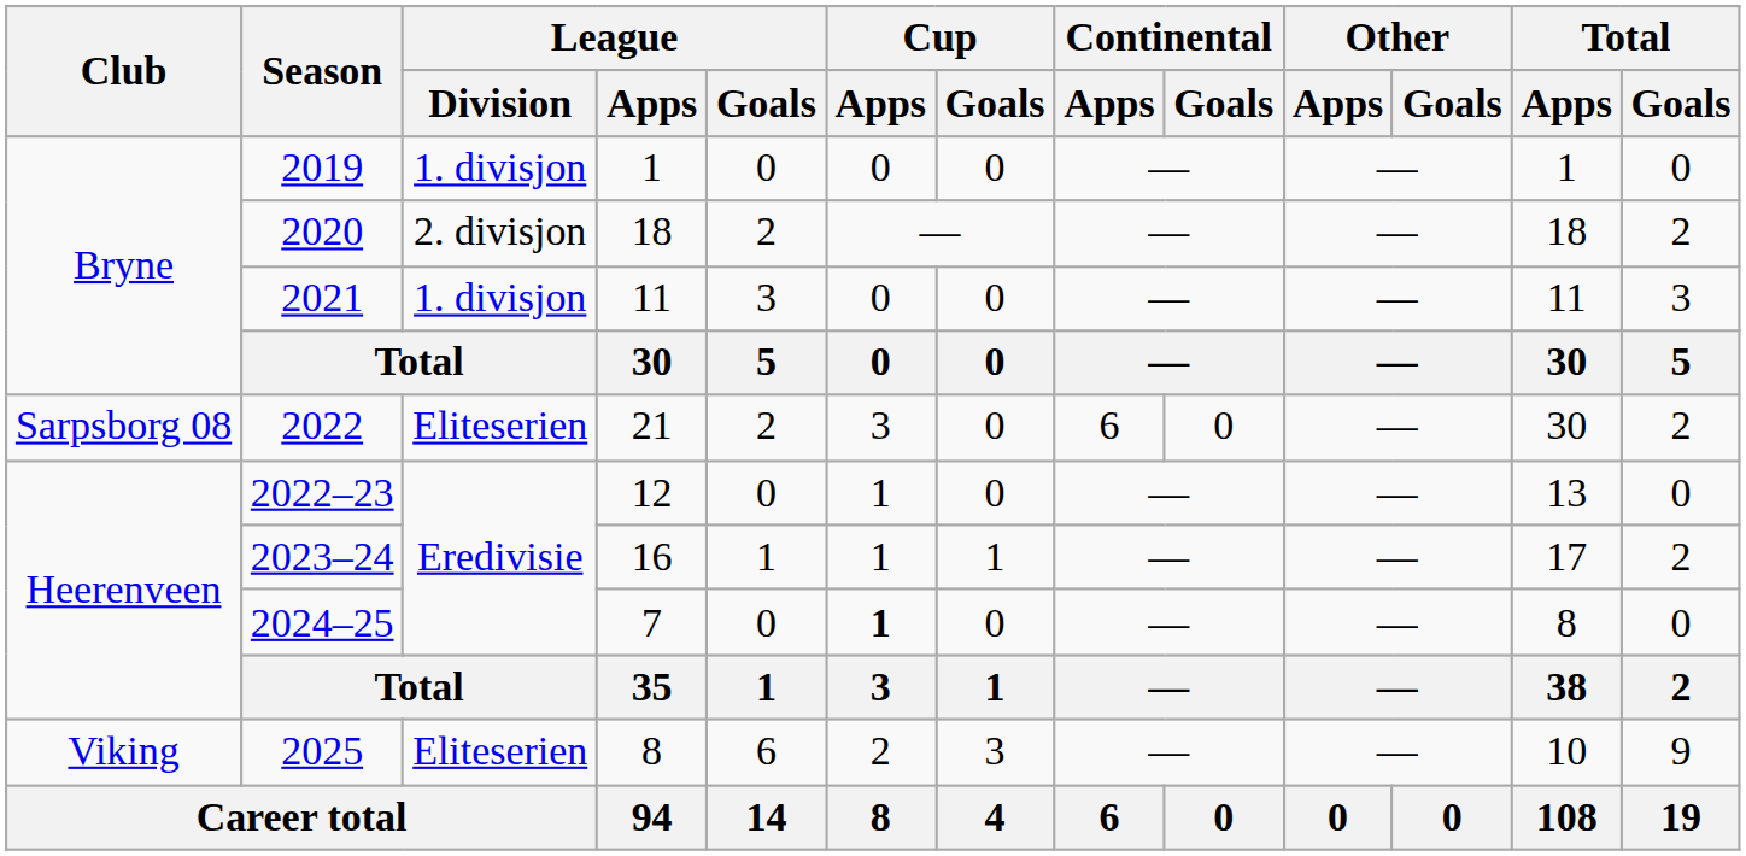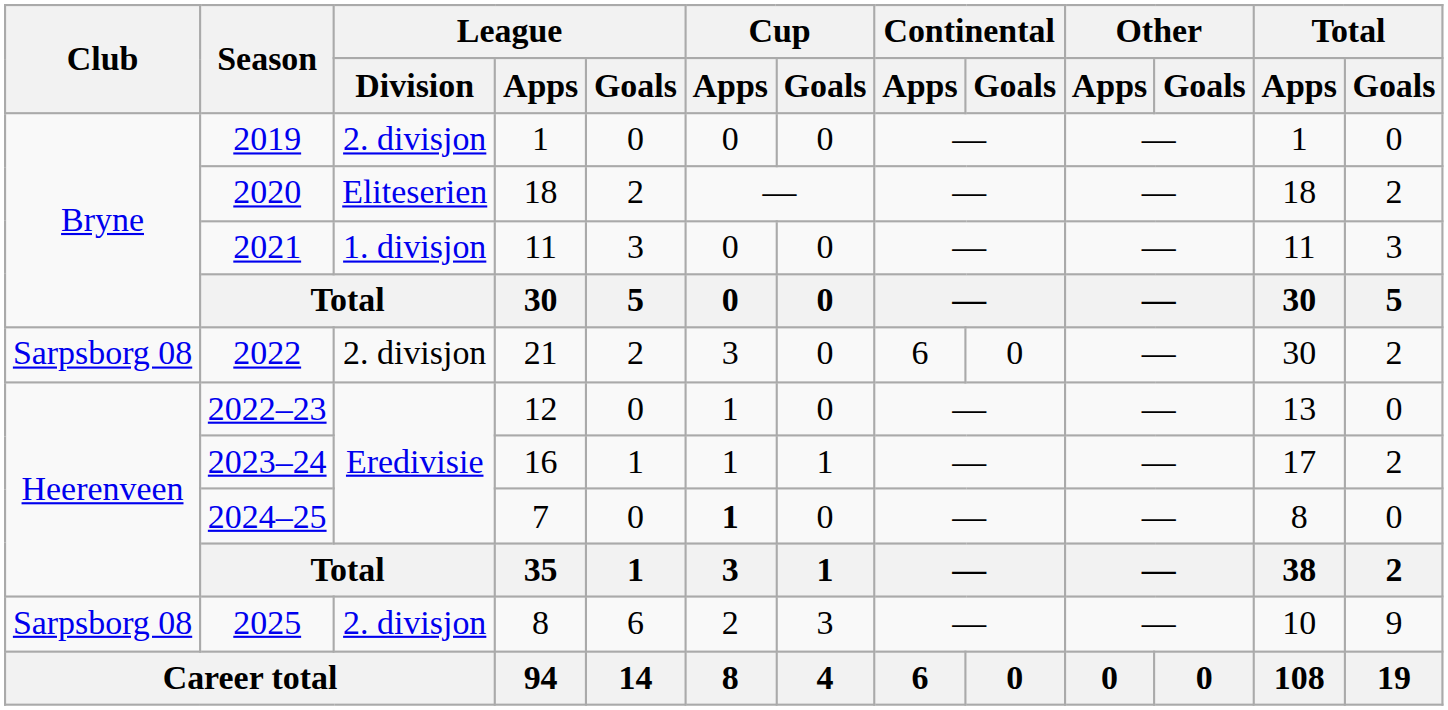 <table class="wikitable" style="text-align: center;">
 <tr>
 <th rowspan="2">Club</th>
 <th rowspan="2">Season</th>
 <th colspan="3">League</th>
 <th colspan="2">Cup</th>
 <th colspan="2">Continental</th>
 <th colspan="2">Other</th>
 <th colspan="2">Total</th>
 </tr>
 <tr>
 <th>Division</th>
 <th>Apps</th>
 <th>Goals</th>
 <th>Apps</th>
 <th>Goals</th>
 <th>Apps</th>
 <th>Goals</th>
 <th>Apps</th>
 <th>Goals</th>
 <th>Apps</th>
 <th>Goals</th>
 </tr>
 <tr>
 <td rowspan="4"><a href='#'>Bryne</a></td>
 <td><a href='#'>2019</a></td>
-<td><a href='#'>1. divisjon</a></td>
+<td><a href='#'>2. divisjon</a></td>
 <td>1</td>
 <td>0</td>
 <td>0</td>
 <td>0</td>
 <td colspan="2">—</td>
 <td colspan="2">—</td>
 <td>1</td>
 <td>0</td>
 </tr>
 <tr>
 <td><a href='#'>2020</a></td>
-<td>2. divisjon</td>
+<td><a href='#'>Eliteserien</a></td>
 <td>18</td>
 <td>2</td>
 <td colspan="2">—</td>
 <td colspan="2">—</td>
 <td colspan="2">—</td>
 <td>18</td>
 <td>2</td>
 </tr>
 <tr>
 <td><a href='#'>2021</a></td>
 <td><a href='#'>1. divisjon</a></td>
 <td>11</td>
 <td>3</td>
 <td>0</td>
 <td>0</td>
 <td colspan="2">—</td>
 <td colspan="2">—</td>
 <td>11</td>
 <td>3</td>
 </tr>
 <tr>
 <th colspan="2">Total</th>
 <th>30</th>
 <th>5</th>
 <th>0</th>
 <th>0</th>
 <th colspan="2">—</th>
 <th colspan="2">—</th>
 <th>30</th>
 <th>5</th>
 </tr>
 <tr>
 <td><a href='#'>Sarpsborg 08</a></td>
 <td><a href='#'>2022</a></td>
-<td><a href='#'>Eliteserien</a></td>
+<td>2. divisjon</td>
 <td>21</td>
 <td>2</td>
 <td>3</td>
 <td>0</td>
 <td>6</td>
 <td>0</td>
 <td colspan="2">—</td>
 <td>30</td>
 <td>2</td>
 </tr>
 <tr>
 <td rowspan="4"><a href='#'>Heerenveen</a></td>
 <td><a href='#'>2022–23</a></td>
 <td rowspan="3"><a href='#'>Eredivisie</a></td>
 <td>12</td>
 <td>0</td>
 <td>1</td>
 <td>0</td>
 <td colspan="2">—</td>
 <td colspan="2">—</td>
 <td>13</td>
 <td>0</td>
 </tr>
 <tr>
 <td><a href='#'>2023–24</a></td>
 <td>16</td>
 <td>1</td>
 <td>1</td>
 <td>1</td>
 <td colspan="2">—</td>
 <td colspan="2">—</td>
 <td>17</td>
 <td>2</td>
 </tr>
 <tr>
 <td><a href='#'>2024–25</a></td>
 <td>7</td>
 <td>0</td>
 <td><strong>1</strong></td>
 <td>0</td>
 <td colspan="2">—</td>
 <td colspan="2">—</td>
 <td>8</td>
 <td>0</td>
 </tr>
 <tr>
 <th colspan="2">Total</th>
 <th>35</th>
 <th>1</th>
 <th>3</th>
 <th>1</th>
 <th colspan="2">—</th>
 <th colspan="2">—</th>
 <th>38</th>
 <th>2</th>
 </tr>
 <tr>
-<td><a href='#'>Viking</a></td>
+<td><a href='#'>Sarpsborg 08</a></td>
 <td><a href='#'>2025</a></td>
-<td><a href='#'>Eliteserien</a></td>
+<td><a href='#'>2. divisjon</a></td>
 <td>8</td>
 <td>6</td>
 <td>2</td>
 <td>3</td>
 <td colspan="2">—</td>
 <td colspan="2">—</td>
 <td>10</td>
 <td>9</td>
 </tr>
 <tr>
 <th colspan="3">Career total</th>
 <th>94</th>
 <th>14</th>
 <th>8</th>
 <th>4</th>
 <th>6</th>
 <th>0</th>
 <th>0</th>
 <th>0</th>
 <th>108</th>
 <th>19</th>
 </tr>
 </table>
